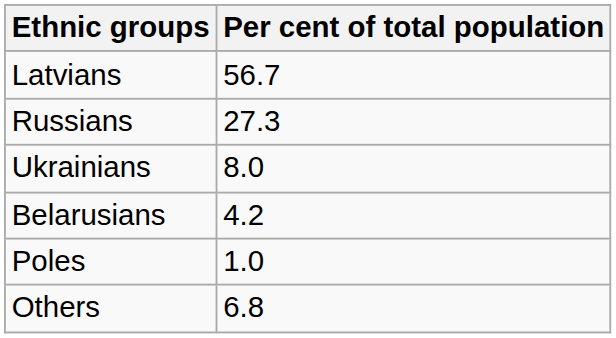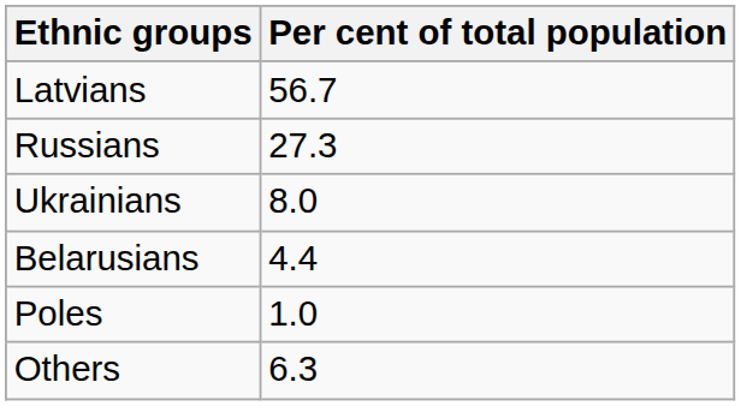 <table class="wikitable">
 <tr>
 <th>Ethnic groups</th>
 <th>Per cent of total population</th>
 </tr>
 <tr>
 <td>Latvians</td>
 <td>56.7</td>
 </tr>
 <tr>
 <td>Russians</td>
 <td>27.3</td>
 </tr>
 <tr>
 <td>Ukrainians</td>
 <td>8.0</td>
 </tr>
 <tr>
 <td>Belarusians</td>
-<td>4.2</td>
+<td>4.4</td>
 </tr>
 <tr>
 <td>Poles</td>
 <td>1.0</td>
 </tr>
 <tr>
 <td>Others</td>
-<td>6.8</td>
+<td>6.3</td>
 </tr>
 </table>
